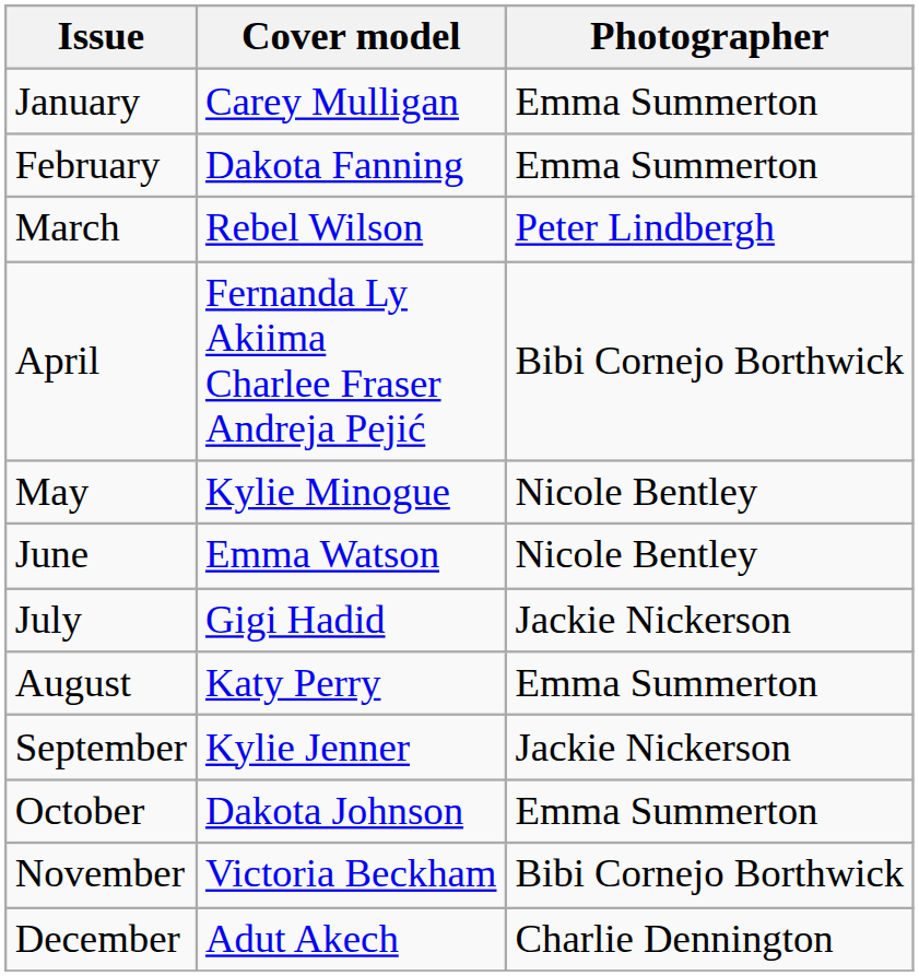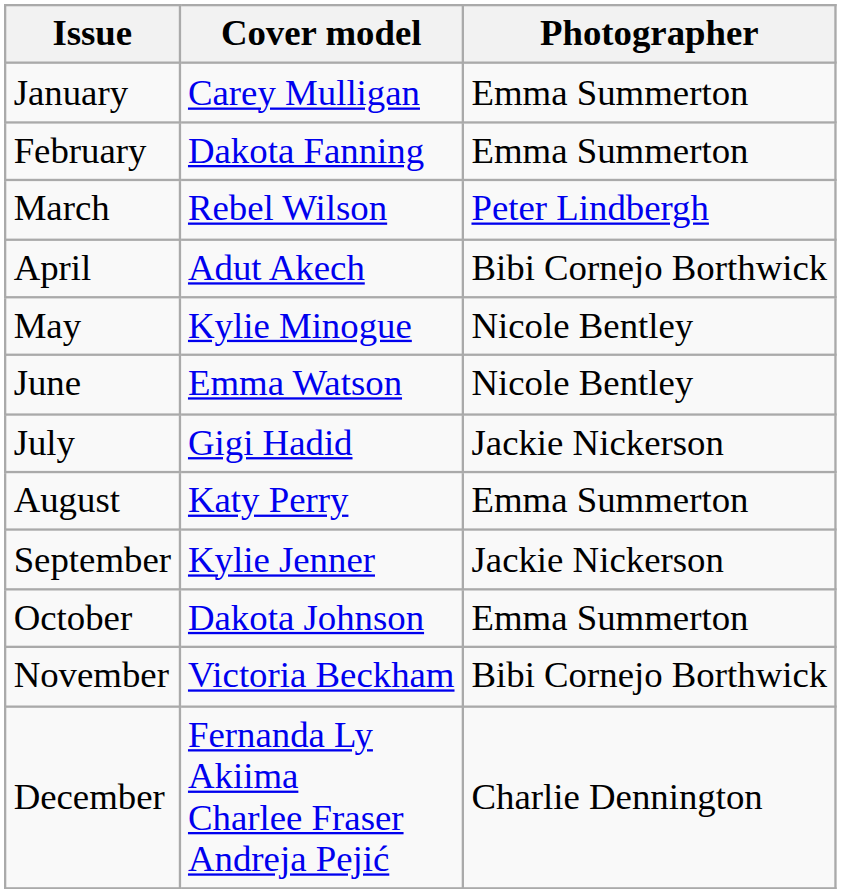 <table class="wikitable">
 <tr>
 <th>Issue</th>
 <th>Cover model</th>
 <th>Photographer</th>
 </tr>
 <tr>
 <td>January</td>
 <td><a href='#'>Carey Mulligan</a></td>
 <td>Emma Summerton</td>
 </tr>
 <tr>
 <td>February</td>
 <td><a href='#'>Dakota Fanning</a></td>
 <td>Emma Summerton</td>
 </tr>
 <tr>
 <td>March</td>
 <td><a href='#'>Rebel Wilson</a></td>
 <td><a href='#'>Peter Lindbergh</a></td>
 </tr>
 <tr>
 <td>April</td>
-<td><a href='#'>Fernanda Ly</a><br><a href='#'>Akiima</a><br><a href='#'>Charlee Fraser</a><br><a href='#'>Andreja Pejić</a></td>
+<td><a href='#'>Adut Akech</a></td>
 <td>Bibi Cornejo Borthwick</td>
 </tr>
 <tr>
 <td>May</td>
 <td><a href='#'>Kylie Minogue</a></td>
 <td>Nicole Bentley</td>
 </tr>
 <tr>
 <td>June</td>
 <td><a href='#'>Emma Watson</a></td>
 <td>Nicole Bentley</td>
 </tr>
 <tr>
 <td>July</td>
 <td><a href='#'>Gigi Hadid</a></td>
 <td>Jackie Nickerson</td>
 </tr>
 <tr>
 <td>August</td>
 <td><a href='#'>Katy Perry</a></td>
 <td>Emma Summerton</td>
 </tr>
 <tr>
 <td>September</td>
 <td><a href='#'>Kylie Jenner</a></td>
 <td>Jackie Nickerson</td>
 </tr>
 <tr>
 <td>October</td>
 <td><a href='#'>Dakota Johnson</a></td>
 <td>Emma Summerton</td>
 </tr>
 <tr>
 <td>November</td>
 <td><a href='#'>Victoria Beckham</a></td>
 <td>Bibi Cornejo Borthwick</td>
 </tr>
 <tr>
 <td>December</td>
-<td><a href='#'>Adut Akech</a></td>
+<td><a href='#'>Fernanda Ly</a><br><a href='#'>Akiima</a><br><a href='#'>Charlee Fraser</a><br><a href='#'>Andreja Pejić</a></td>
 <td>Charlie Dennington</td>
 </tr>
 </table>
